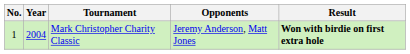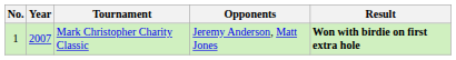 <table class="wikitable" style="font-size:95%;">
 <tr>
 <th>No.</th>
 <th>Year</th>
 <th>Tournament</th>
 <th>Opponents</th>
 <th>Result</th>
 </tr>
 <tr style="background:#D0F0C0;">
 <td align=center>1</td>
-<td><a href='#'>2004</a></td>
+<td><a href='#'>2007</a></td>
 <td><a href='#'>Mark Christopher Charity Classic</a></td>
 <td> <a href='#'>Jeremy Anderson</a>,  <a href='#'>Matt Jones</a></td>
 <td><strong>Won with birdie on first extra hole</strong></td>
 </tr>
 </table>
